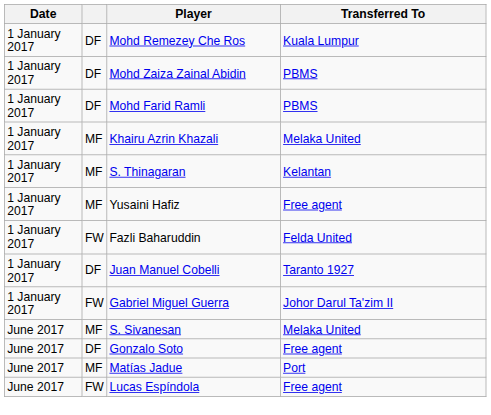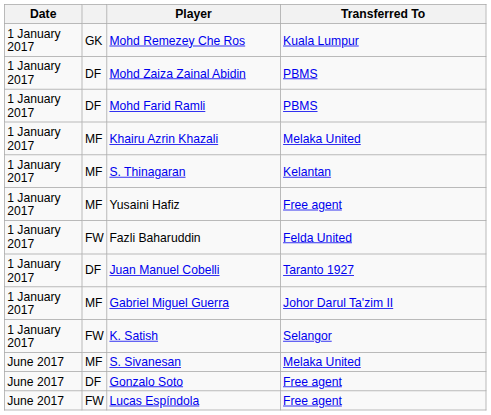 <table class="wikitable plainrowheaders sortable" style="font-size:95%">
 <tr>
 <th scope=col style="width:90px;"><strong>Date</strong></th>
 <th></th>
 <th scope=col style="width:210px;"><strong>Player</strong></th>
 <th scope=col style="width:250px;"><strong>Transferred To</strong></th>
 </tr>
 <tr>
 <td>1 January 2017</td>
-<td>DF</td>
+<td>GK</td>
 <td> <a href='#'>Mohd Remezey Che Ros</a></td>
 <td> <a href='#'>Kuala Lumpur</a></td>
 </tr>
 <tr>
 <td>1 January 2017</td>
 <td>DF</td>
 <td> <a href='#'>Mohd Zaiza Zainal Abidin</a></td>
 <td> <a href='#'>PBMS</a></td>
 </tr>
 <tr>
 <td>1 January 2017</td>
 <td>DF</td>
 <td> <a href='#'>Mohd Farid Ramli</a></td>
 <td> <a href='#'>PBMS</a></td>
 </tr>
 <tr>
 <td>1 January 2017</td>
 <td>MF</td>
 <td> <a href='#'>Khairu Azrin Khazali</a></td>
 <td> <a href='#'>Melaka United</a></td>
 </tr>
 <tr>
 <td>1 January 2017</td>
 <td>MF</td>
 <td> <a href='#'>S. Thinagaran</a></td>
 <td> <a href='#'>Kelantan</a></td>
 </tr>
 <tr>
 <td>1 January 2017</td>
 <td>MF</td>
 <td> Yusaini Hafiz</td>
 <td><a href='#'>Free agent</a></td>
 </tr>
 <tr>
 <td>1 January 2017</td>
 <td>FW</td>
 <td> Fazli Baharuddin</td>
 <td> <a href='#'>Felda United</a></td>
 </tr>
 <tr>
 <td>1 January 2017</td>
 <td>DF</td>
 <td> <a href='#'>Juan Manuel Cobelli</a></td>
 <td> <a href='#'>Taranto 1927</a></td>
 </tr>
 <tr>
 <td>1 January 2017</td>
-<td>FW</td>
+<td>MF</td>
 <td> <a href='#'>Gabriel Miguel Guerra</a></td>
 <td> <a href='#'>Johor Darul Ta'zim II</a></td>
+</tr>
+<tr>
+<td>1 January 2017</td>
+<td>FW</td>
+<td> <a href='#'>K. Satish</a></td>
+<td> <a href='#'>Selangor</a></td>
 </tr>
 <tr>
 <td>June 2017</td>
 <td>MF</td>
 <td> <a href='#'>S. Sivanesan</a></td>
 <td> <a href='#'>Melaka United</a></td>
 </tr>
 <tr>
 <td>June 2017</td>
 <td>DF</td>
 <td> <a href='#'>Gonzalo Soto</a></td>
 <td><a href='#'>Free agent</a></td>
 </tr>
 <tr>
 <td>June 2017</td>
-<td>MF</td>
-<td> <a href='#'>Matías Jadue</a></td>
-<td> <a href='#'>Port</a></td>
-</tr>
-<tr>
-<td>June 2017</td>
 <td>FW</td>
 <td> <a href='#'>Lucas Espíndola</a></td>
 <td><a href='#'>Free agent</a></td>
 </tr>
 </table>
